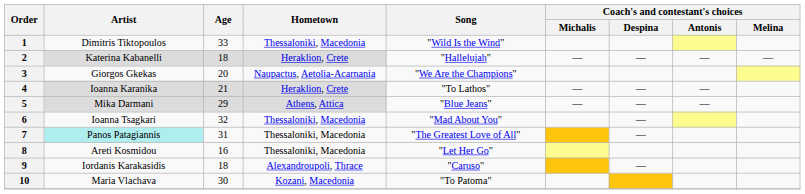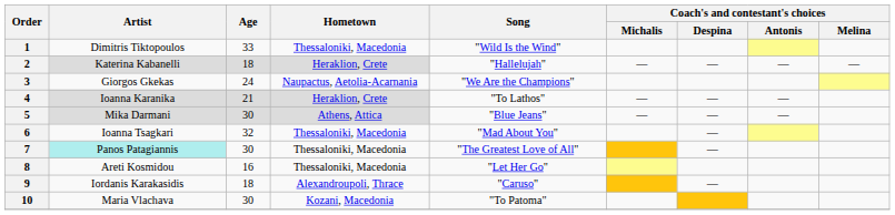 <table class="wikitable" style="text-align:center; line-height:17px; width:100%;">
 <tr>
 <th scope="col" rowspan="2" width="05%">Order</th>
 <th scope="col" rowspan="2" width="20%">Artist</th>
 <th scope="col" rowspan="2" width="05%">Age</th>
 <th scope="col" rowspan="2" width="18%">Hometown</th>
 <th scope="col" rowspan="2" width="20%">Song</th>
 <th scope="col" colspan="4" width="32%">Coach's and contestant's choices</th>
 </tr>
 <tr>
 <th width="08%">Michalis</th>
 <th width="08%">Despina</th>
 <th width="08%">Antonis</th>
 <th width="08%">Melina</th>
 </tr>
 <tr>
 <th>1</th>
 <td>Dimitris Tiktopoulos</td>
 <td>33</td>
 <td><a href='#'>Thessaloniki</a>, <a href='#'>Macedonia</a></td>
 <td>"<a href='#'>Wild Is the Wind</a>"</td>
 <td></td>
 <td></td>
 <td style="background: #fdfc8f;"></td>
 <td></td>
 </tr>
 <tr>
 <th>2</th>
 <td style="background: #DCDCDC;">Katerina Kabanelli</td>
 <td style="background: #DCDCDC;">18</td>
 <td style="background: #DCDCDC;"><a href='#'>Heraklion</a>, <a href='#'>Crete</a></td>
 <td>"<a href='#'>Hallelujah</a>"</td>
 <td>—</td>
 <td>—</td>
 <td>—</td>
 <td>—</td>
 </tr>
 <tr>
 <th>3</th>
 <td>Giorgos Gkekas</td>
-<td>20</td>
+<td>24</td>
 <td><a href='#'>Naupactus</a>, <a href='#'>Aetolia-Acarnania</a></td>
 <td>"<a href='#'>We Are the Champions</a>"</td>
 <td></td>
 <td></td>
 <td></td>
 <td style="background: #fdfc8f;"></td>
 </tr>
 <tr>
 <th>4</th>
 <td style="background: #DCDCDC;">Ioanna Karanika</td>
 <td style="background: #DCDCDC;">21</td>
 <td style="background: #DCDCDC;"><a href='#'>Heraklion</a>, <a href='#'>Crete</a></td>
 <td>"To Lathos"</td>
 <td>—</td>
 <td>—</td>
 <td>—</td>
 <td></td>
 </tr>
 <tr>
 <th>5</th>
 <td style="background: #DCDCDC;">Mika Darmani</td>
-<td style="background: #DCDCDC;">29</td>
+<td style="background: #DCDCDC;">30</td>
 <td style="background: #DCDCDC;"><a href='#'>Athens</a>, <a href='#'>Attica</a></td>
 <td>"<a href='#'>Blue Jeans</a>"</td>
 <td>—</td>
 <td>—</td>
 <td>—</td>
 <td></td>
 </tr>
 <tr>
 <th>6</th>
 <td>Ioanna Tsagkari</td>
 <td>32</td>
 <td><a href='#'>Thessaloniki</a>, <a href='#'>Macedonia</a></td>
 <td>"<a href='#'>Mad About You</a>"</td>
 <td></td>
 <td>—</td>
 <td style="background: #fdfc8f;"></td>
 <td></td>
 </tr>
 <tr>
 <th>7</th>
 <td style="background: paleturquoise;">Panos Patagiannis</td>
-<td>31</td>
+<td>30</td>
 <td>Thessaloniki, Macedonia</td>
 <td>"<a href='#'>The Greatest Love of All</a>"</td>
 <td style="background: #FFC50C;"></td>
 <td>—</td>
 <td></td>
 <td></td>
 </tr>
 <tr>
 <th>8</th>
 <td>Areti Kosmidou</td>
 <td>16</td>
 <td>Thessaloniki, Macedonia</td>
 <td>"<a href='#'>Let Her Go</a>"</td>
 <td style="background: #fdfc8f;"></td>
 <td></td>
 <td></td>
 <td></td>
 </tr>
 <tr>
 <th>9</th>
 <td>Iordanis Karakasidis</td>
 <td>18</td>
 <td><a href='#'>Alexandroupoli</a>, <a href='#'>Thrace</a></td>
 <td>"<a href='#'>Caruso</a>"</td>
 <td style="background: #FFC50C;"></td>
 <td>—</td>
 <td></td>
 <td></td>
 </tr>
 <tr>
 <th>10</th>
 <td>Maria Vlachava</td>
 <td>30</td>
 <td><a href='#'>Kozani</a>, <a href='#'>Macedonia</a></td>
 <td>"To Patoma"</td>
 <td></td>
 <td style="background: #FFC50C;"></td>
 <td></td>
 <td></td>
 </tr>
 <tr>
 </tr>
 </table>
